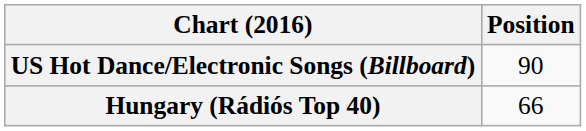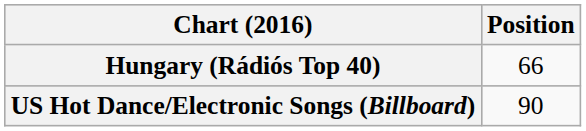 <table class="wikitable plainrowheaders sortable" style="text-align:center">
 <tr>
 <th scope="col">Chart (2016)</th>
 <th scope="col">Position</th>
 </tr>
 <tr>
+<th scope="row">Hungary (Rádiós Top 40)</th>
+<td>66</td>
+</tr>
+<tr>
 <th scope="row">US Hot Dance/Electronic Songs (<em>Billboard</em>)</th>
 <td>90</td>
 </tr>
-<tr>
-<th scope="row">Hungary (Rádiós Top 40)</th>
-<td>66</td>
-</tr>
 </table>
